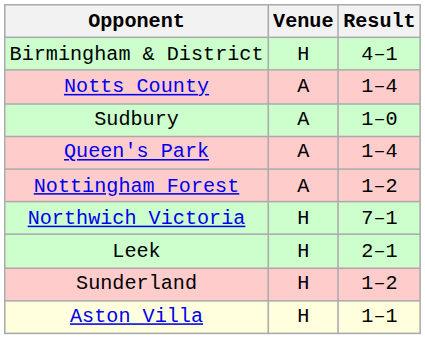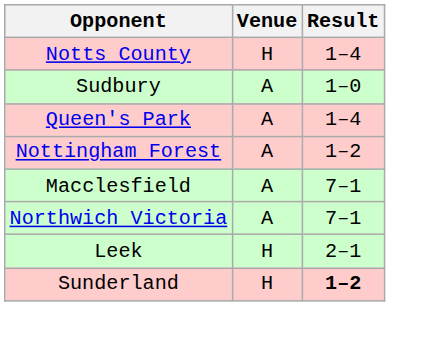 <table class="wikitable" style="font-size:100%; text-align:center">
 <tr>
 <th>Opponent</th>
 <th>Venue</th>
 <th>Result</th>
 </tr>
-<tr style="background-color: #CCFFCC;">
-<td>Birmingham & District</td>
-<td>H</td>
-<td>4–1</td>
-</tr>
 <tr style="background-color: #FFCCCC;">
 <td><a href='#'>Notts County</a></td>
-<td>A</td>
+<td>H</td>
 <td>1–4</td>
 </tr>
 <tr style="background-color: #CCFFCC;">
 <td>Sudbury</td>
 <td>A</td>
 <td>1–0</td>
 </tr>
 <tr style="background-color: #FFCCCC;">
 <td><a href='#'>Queen's Park</a></td>
 <td>A</td>
 <td>1–4</td>
 </tr>
 <tr style="background-color: #FFCCCC;">
 <td><a href='#'>Nottingham Forest</a></td>
 <td>A</td>
 <td>1–2</td>
 </tr>
 <tr style="background-color: #CCFFCC;">
+<td>Macclesfield</td>
+<td>A</td>
+<td>7–1</td>
+</tr>
+<tr style="background-color: #CCFFCC;">
 <td><a href='#'>Northwich Victoria</a></td>
-<td>H</td>
+<td>A</td>
 <td>7–1</td>
 </tr>
 <tr style="background-color: #CCFFCC;">
 <td>Leek</td>
 <td>H</td>
 <td>2–1</td>
 </tr>
 <tr style="background-color: #FFCCCC;">
 <td>Sunderland</td>
 <td>H</td>
-<td>1–2</td>
-</tr>
-<tr style="background-color: #ffffdd;">
-<td><a href='#'>Aston Villa</a></td>
-<td>H</td>
-<td>1–1</td>
+<td><strong>1–2</strong></td>
 </tr>
 </table>
